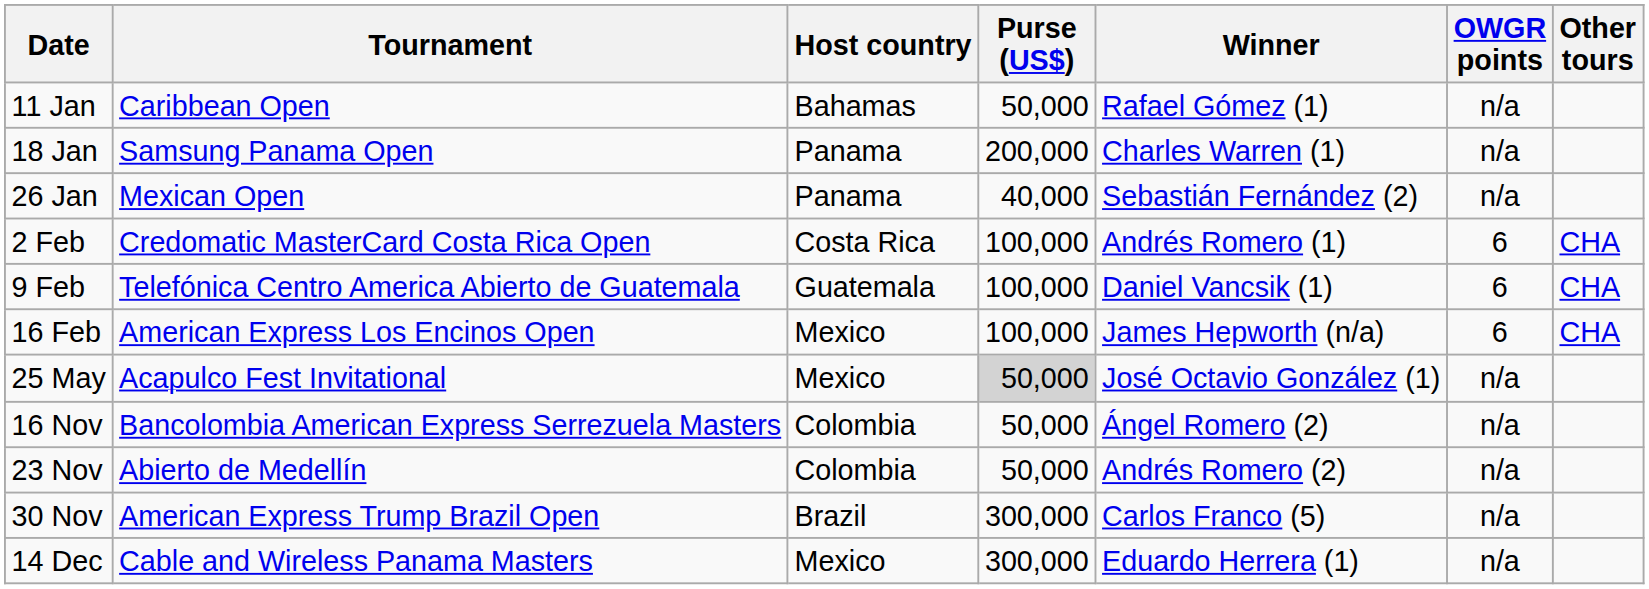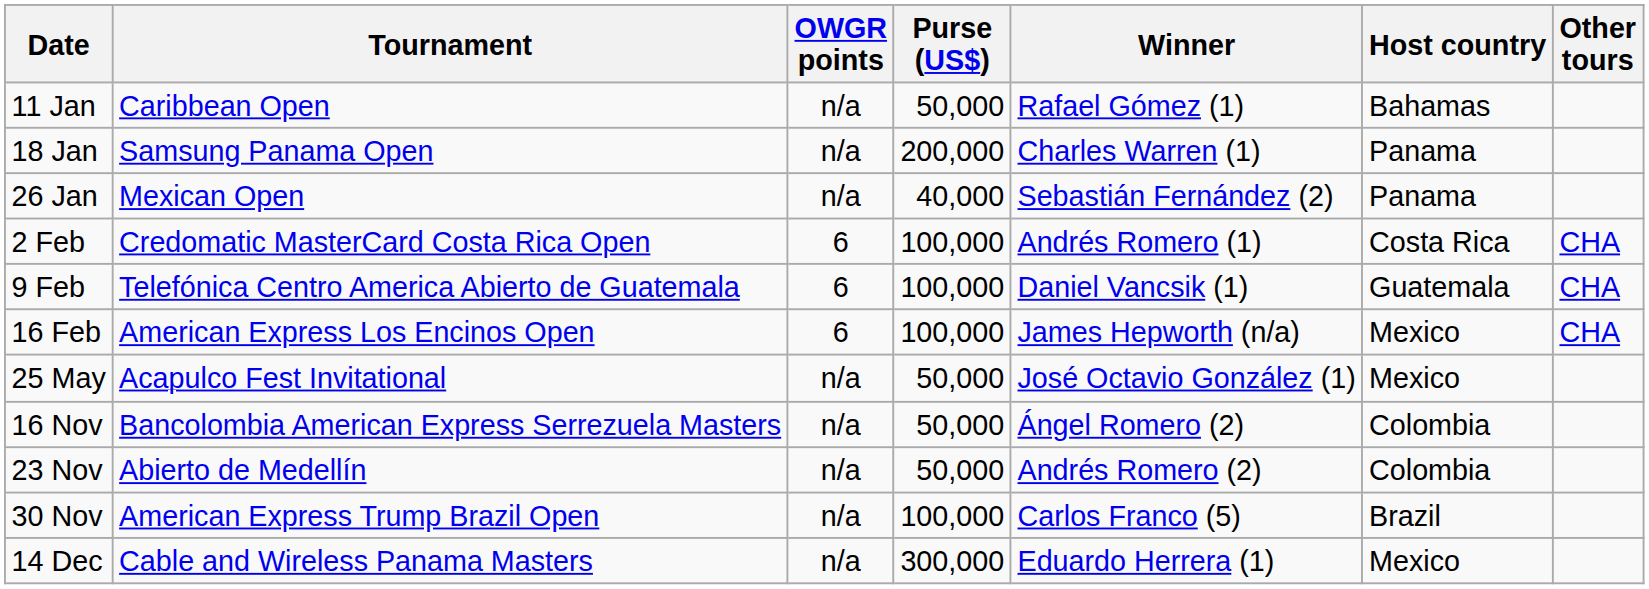 <table class="wikitable" style="font-size:95%">
 <tr>
 <th>Date</th>
 <th>Tournament</th>
-<th>Host country</th>
+<th><a href='#'>OWGR</a><br>points</th>
 <th>Purse<br>(<a href='#'>US$</a>)</th>
 <th>Winner</th>
-<th><a href='#'>OWGR</a><br>points</th>
+<th>Host country</th>
 <th>Other<br>tours</th>
 </tr>
 <tr>
 <td>11 Jan</td>
 <td><a href='#'>Caribbean Open</a></td>
-<td>Bahamas</td>
+<td align=center>n/a</td>
 <td align=right>50,000</td>
 <td> <a href='#'>Rafael Gómez</a> (1)</td>
-<td align=center>n/a</td>
+<td>Bahamas</td>
 <td></td>
 </tr>
 <tr>
 <td>18 Jan</td>
 <td><a href='#'>Samsung Panama Open</a></td>
-<td>Panama</td>
+<td align=center>n/a</td>
 <td align=right>200,000</td>
 <td> <a href='#'>Charles Warren</a> (1)</td>
-<td align=center>n/a</td>
+<td>Panama</td>
 <td></td>
 </tr>
 <tr>
 <td>26 Jan</td>
 <td><a href='#'>Mexican Open</a></td>
-<td>Panama</td>
+<td align=center>n/a</td>
 <td align=right>40,000</td>
 <td> <a href='#'>Sebastián Fernández</a> (2)</td>
-<td align=center>n/a</td>
+<td>Panama</td>
 <td></td>
 </tr>
 <tr>
 <td>2 Feb</td>
 <td><a href='#'>Credomatic MasterCard Costa Rica Open</a></td>
-<td>Costa Rica</td>
+<td align=center>6</td>
 <td align=right>100,000</td>
 <td> <a href='#'>Andrés Romero</a> (1)</td>
-<td align=center>6</td>
+<td>Costa Rica</td>
 <td><a href='#'>CHA</a></td>
 </tr>
 <tr>
 <td>9 Feb</td>
 <td><a href='#'>Telefónica Centro America Abierto de Guatemala</a></td>
-<td>Guatemala</td>
+<td align=center>6</td>
 <td align=right>100,000</td>
 <td> <a href='#'>Daniel Vancsik</a> (1)</td>
-<td align=center>6</td>
+<td>Guatemala</td>
 <td><a href='#'>CHA</a></td>
 </tr>
 <tr>
 <td>16 Feb</td>
 <td><a href='#'>American Express Los Encinos Open</a></td>
-<td>Mexico</td>
+<td align=center>6</td>
 <td align=right>100,000</td>
 <td> <a href='#'>James Hepworth</a> (n/a)</td>
-<td align=center>6</td>
+<td>Mexico</td>
 <td><a href='#'>CHA</a></td>
 </tr>
 <tr>
 <td>25 May</td>
 <td><a href='#'>Acapulco Fest Invitational</a></td>
+<td align=center>n/a</td>
+<td align=right>50,000</td>
+<td> <a href='#'>José Octavio González</a> (1)</td>
 <td>Mexico</td>
-<td align=right style="background: lightgrey;">50,000</td>
-<td> <a href='#'>José Octavio González</a> (1)</td>
-<td align=center>n/a</td>
 <td></td>
 </tr>
 <tr>
 <td>16 Nov</td>
 <td><a href='#'>Bancolombia American Express Serrezuela Masters</a></td>
-<td>Colombia</td>
+<td align=center>n/a</td>
 <td align=right>50,000</td>
 <td> <a href='#'>Ángel Romero</a> (2)</td>
-<td align=center>n/a</td>
+<td>Colombia</td>
 <td></td>
 </tr>
 <tr>
 <td>23 Nov</td>
 <td><a href='#'>Abierto de Medellín</a></td>
-<td>Colombia</td>
+<td align=center>n/a</td>
 <td align=right>50,000</td>
 <td> <a href='#'>Andrés Romero</a> (2)</td>
-<td align=center>n/a</td>
+<td>Colombia</td>
 <td></td>
 </tr>
 <tr>
 <td>30 Nov</td>
 <td><a href='#'>American Express Trump Brazil Open</a></td>
+<td align=center>n/a</td>
+<td align=right>100,000</td>
+<td> <a href='#'>Carlos Franco</a> (5)</td>
 <td>Brazil</td>
-<td align=right>300,000</td>
-<td> <a href='#'>Carlos Franco</a> (5)</td>
-<td align=center>n/a</td>
 <td></td>
 </tr>
 <tr>
 <td>14 Dec</td>
 <td><a href='#'>Cable and Wireless Panama Masters</a></td>
-<td>Mexico</td>
+<td align=center>n/a</td>
 <td align=right>300,000</td>
 <td> <a href='#'>Eduardo Herrera</a> (1)</td>
-<td align=center>n/a</td>
+<td>Mexico</td>
 <td></td>
 </tr>
 </table>
